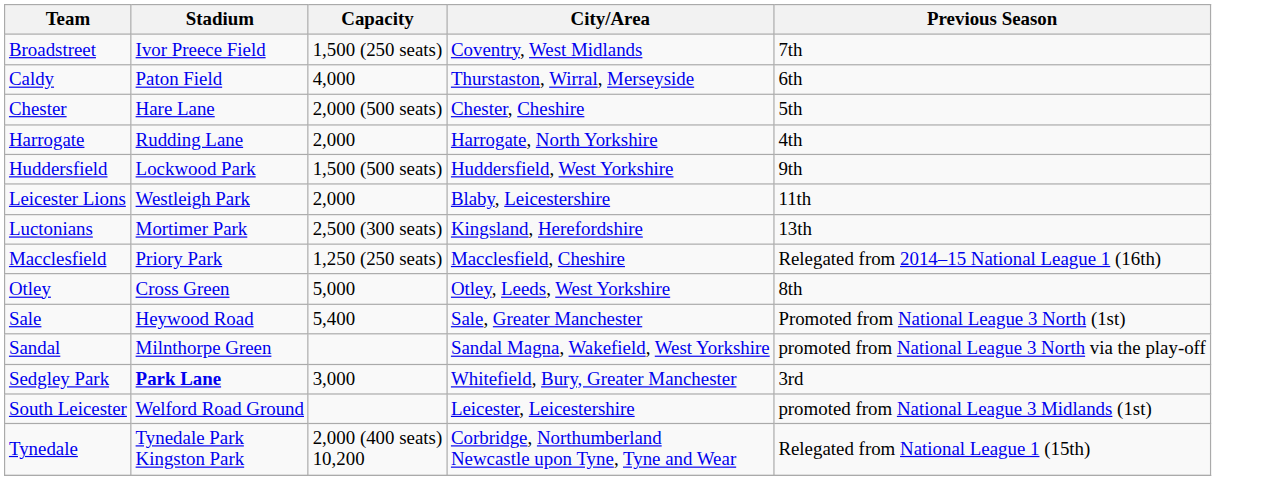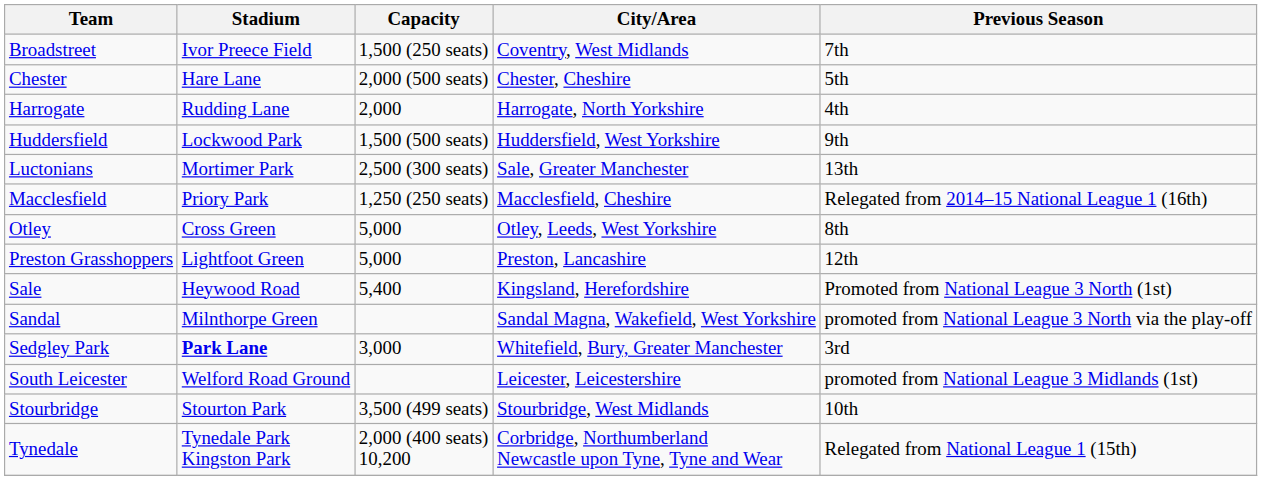 <table class="wikitable sortable">
 <tr>
 <th>Team</th>
 <th>Stadium</th>
 <th>Capacity</th>
 <th>City/Area</th>
 <th>Previous Season</th>
 </tr>
 <tr>
 <td><a href='#'>Broadstreet</a></td>
 <td><a href='#'>Ivor Preece Field</a></td>
 <td>1,500 (250 seats)</td>
 <td><a href='#'>Coventry</a>, <a href='#'>West Midlands</a></td>
 <td>7th</td>
-</tr>
-<tr>
-<td><a href='#'>Caldy</a></td>
-<td><a href='#'>Paton Field</a></td>
-<td>4,000</td>
-<td><a href='#'>Thurstaston</a>, <a href='#'>Wirral</a>, <a href='#'>Merseyside</a></td>
-<td>6th</td>
 </tr>
 <tr>
 <td><a href='#'>Chester</a></td>
 <td><a href='#'>Hare Lane</a></td>
 <td>2,000 (500 seats)</td>
 <td><a href='#'>Chester</a>, <a href='#'>Cheshire</a></td>
 <td>5th</td>
 </tr>
 <tr>
 <td><a href='#'>Harrogate</a></td>
 <td><a href='#'>Rudding Lane</a></td>
 <td>2,000</td>
 <td><a href='#'>Harrogate</a>, <a href='#'>North Yorkshire</a></td>
 <td>4th</td>
 </tr>
 <tr>
 <td><a href='#'>Huddersfield</a></td>
 <td><a href='#'>Lockwood Park</a></td>
 <td>1,500 (500 seats)</td>
 <td><a href='#'>Huddersfield</a>, <a href='#'>West Yorkshire</a></td>
 <td>9th</td>
 </tr>
 <tr>
-<td><a href='#'>Leicester Lions</a></td>
-<td><a href='#'>Westleigh Park</a></td>
-<td>2,000</td>
-<td><a href='#'>Blaby</a>, <a href='#'>Leicestershire</a></td>
-<td>11th</td>
-</tr>
-<tr>
 <td><a href='#'>Luctonians</a></td>
 <td><a href='#'>Mortimer Park</a></td>
 <td>2,500 (300 seats)</td>
-<td><a href='#'>Kingsland</a>, <a href='#'>Herefordshire</a></td>
+<td><a href='#'>Sale</a>, <a href='#'>Greater Manchester</a></td>
 <td>13th</td>
 </tr>
 <tr>
 <td><a href='#'>Macclesfield</a></td>
 <td><a href='#'>Priory Park</a></td>
 <td>1,250 (250 seats)</td>
 <td><a href='#'>Macclesfield</a>, <a href='#'>Cheshire</a></td>
 <td>Relegated from <a href='#'>2014–15 National League 1</a> (16th)</td>
 </tr>
 <tr>
 <td><a href='#'>Otley</a></td>
 <td><a href='#'>Cross Green</a></td>
 <td>5,000</td>
 <td><a href='#'>Otley</a>, <a href='#'>Leeds</a>, <a href='#'>West Yorkshire</a></td>
 <td>8th</td>
 </tr>
 <tr>
+<td><a href='#'>Preston Grasshoppers</a></td>
+<td><a href='#'>Lightfoot Green</a></td>
+<td>5,000</td>
+<td><a href='#'>Preston</a>, <a href='#'>Lancashire</a></td>
+<td>12th</td>
+</tr>
+<tr>
 <td><a href='#'>Sale</a></td>
 <td><a href='#'>Heywood Road</a></td>
 <td>5,400</td>
-<td><a href='#'>Sale</a>, <a href='#'>Greater Manchester</a></td>
+<td><a href='#'>Kingsland</a>, <a href='#'>Herefordshire</a></td>
 <td>Promoted from <a href='#'>National League 3 North</a> (1st)</td>
 </tr>
 <tr>
 <td><a href='#'>Sandal</a></td>
 <td><a href='#'>Milnthorpe Green</a></td>
 <td></td>
 <td><a href='#'>Sandal Magna</a>, <a href='#'>Wakefield</a>, <a href='#'>West Yorkshire</a></td>
 <td>promoted from <a href='#'>National League 3 North</a> via the play-off</td>
 </tr>
 <tr>
 <td><a href='#'>Sedgley Park</a></td>
 <td><strong><a href='#'>Park Lane</a></strong></td>
 <td>3,000</td>
 <td><a href='#'>Whitefield</a>, <a href='#'>Bury, Greater Manchester</a></td>
 <td>3rd</td>
 </tr>
 <tr>
 <td><a href='#'>South Leicester</a></td>
 <td><a href='#'>Welford Road Ground</a></td>
 <td></td>
 <td><a href='#'>Leicester</a>, <a href='#'>Leicestershire</a></td>
 <td>promoted from <a href='#'>National League 3 Midlands</a> (1st)</td>
 </tr>
 <tr>
+<td><a href='#'>Stourbridge</a></td>
+<td><a href='#'>Stourton Park</a></td>
+<td>3,500 (499 seats)</td>
+<td><a href='#'>Stourbridge</a>, <a href='#'>West Midlands</a></td>
+<td>10th</td>
+</tr>
+<tr>
 <td><a href='#'>Tynedale</a></td>
 <td><a href='#'>Tynedale Park</a><br><a href='#'>Kingston Park</a></td>
 <td>2,000 (400 seats)<br>10,200</td>
 <td><a href='#'>Corbridge</a>, <a href='#'>Northumberland</a><br><a href='#'>Newcastle upon Tyne</a>, <a href='#'>Tyne and Wear</a></td>
 <td>Relegated from <a href='#'>National League 1</a> (15th)</td>
 </tr>
 <tr>
 </tr>
 </table>
